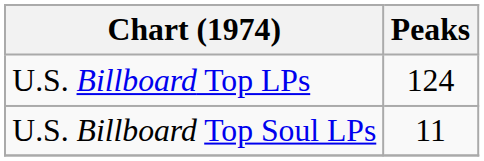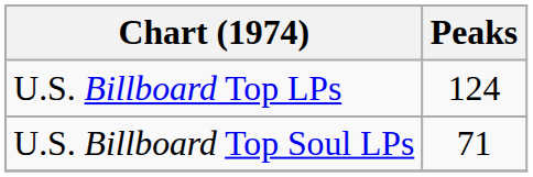 <table class="wikitable">
 <tr>
 <th>Chart (1974)</th>
 <th>Peaks<br></th>
 </tr>
 <tr>
 <td>U.S. <a href='#'><em>Billboard</em> Top LPs</a></td>
 <td align="center">124</td>
 </tr>
 <tr>
 <td>U.S. <em>Billboard</em> <a href='#'>Top Soul LPs</a></td>
-<td align="center">11</td>
+<td align="center">71</td>
 </tr>
 <tr>
 </tr>
 </table>
